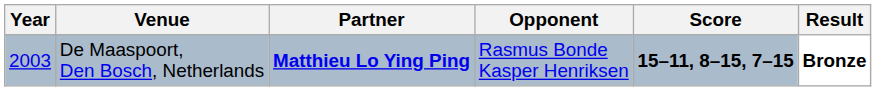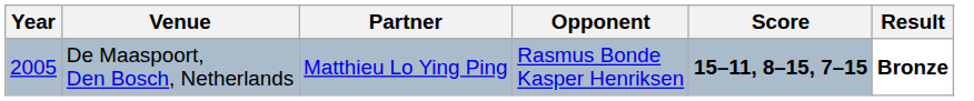 <table class="sortable wikitable" style="font-size: 90%;">
 <tr>
 <th>Year</th>
 <th>Venue</th>
 <th>Partner</th>
 <th>Opponent</th>
 <th>Score</th>
 <th>Result</th>
 </tr>
 <tr style="background:#AABBCC">
-<td align="center"><a href='#'>2003</a></td>
+<td align="center"><a href='#'>2005</a></td>
 <td align="left">De Maaspoort,<br><a href='#'>Den Bosch</a>, Netherlands</td>
-<td align="left"><strong> <a href='#'>Matthieu Lo Ying Ping</a></strong></td>
+<td align="left"> <a href='#'>Matthieu Lo Ying Ping</a></td>
 <td align="left"> <a href='#'>Rasmus Bonde</a><br> <a href='#'>Kasper Henriksen</a></td>
 <td align="left"><strong>15–11, 8–15, 7–15</strong></td>
 <td style="text-align:left; background:white"> <strong>Bronze</strong></td>
 </tr>
 </table>
